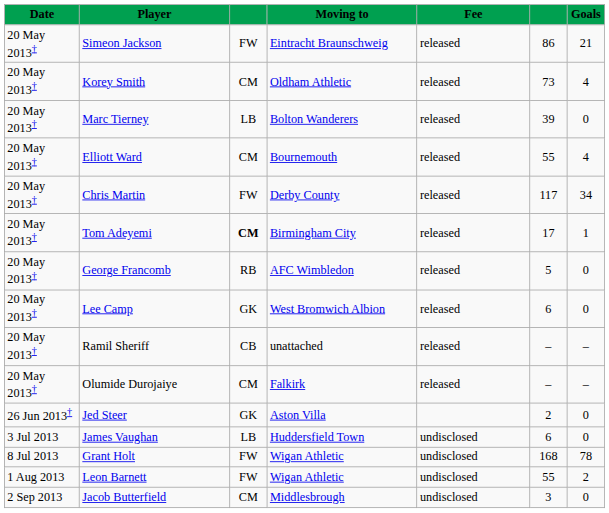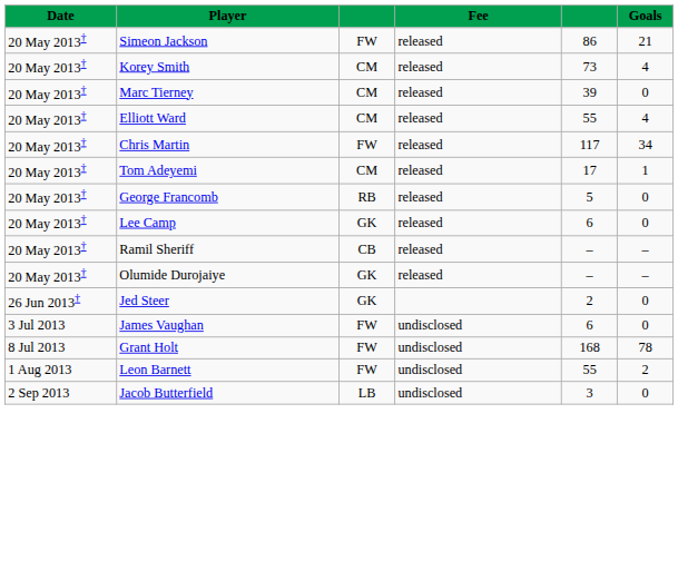 <table class="wikitable"  style="font-size:90%; width:80%;">
 <tr>
 <th style="background:#00a050; color:black; width:12.5%;">Date</th>
 <th style="background:#00a050; color:black; width:25%;">Player</th>
 <th style="background:#00a050; color:black; width:6.25%;"></th>
-<th style="background:#00a050; color:black; width:25%;">Moving to</th>
 <th style="background:#00a050; color:black; width:18.75%;">Fee</th>
 <th style="background:#00a050; color:black; width:6.25%;"></th>
 <th style="background:#00a050; color:black; width:6.25%;">Goals</th>
 </tr>
 <tr>
 <td>20 May 2013<sup><a href='#'>†</a></sup></td>
 <td><a href='#'>Simeon Jackson</a></td>
 <td style="text-align:center;">FW</td>
-<td><a href='#'>Eintracht Braunschweig</a></td>
 <td>released</td>
 <td style="text-align:center;">86</td>
 <td style="text-align:center;">21</td>
 </tr>
 <tr>
 <td>20 May 2013<sup><a href='#'>†</a></sup></td>
 <td><a href='#'>Korey Smith</a></td>
 <td style="text-align:center;">CM</td>
-<td><a href='#'>Oldham Athletic</a></td>
 <td>released</td>
 <td style="text-align:center;">73</td>
 <td style="text-align:center;">4</td>
 </tr>
 <tr>
 <td>20 May 2013<sup><a href='#'>†</a></sup></td>
 <td><a href='#'>Marc Tierney</a></td>
-<td style="text-align:center;">LB</td>
-<td><a href='#'>Bolton Wanderers</a></td>
+<td style="text-align:center;">CM</td>
 <td>released</td>
 <td style="text-align:center;">39</td>
 <td style="text-align:center;">0</td>
 </tr>
 <tr>
 <td>20 May 2013<sup><a href='#'>†</a></sup></td>
 <td><a href='#'>Elliott Ward</a></td>
 <td style="text-align:center;">CM</td>
-<td><a href='#'>Bournemouth</a></td>
 <td>released</td>
 <td style="text-align:center;">55</td>
 <td style="text-align:center;">4</td>
 </tr>
 <tr>
 <td>20 May 2013<sup><a href='#'>†</a></sup></td>
 <td><a href='#'>Chris Martin</a></td>
 <td style="text-align:center;">FW</td>
-<td><a href='#'>Derby County</a></td>
 <td>released</td>
 <td style="text-align:center;">117</td>
 <td style="text-align:center;">34</td>
 </tr>
 <tr>
 <td>20 May 2013<sup><a href='#'>†</a></sup></td>
 <td><a href='#'>Tom Adeyemi</a></td>
-<td style="text-align:center;"><strong>CM</strong></td>
-<td><a href='#'>Birmingham City</a></td>
+<td style="text-align:center;">CM</td>
 <td>released</td>
 <td style="text-align:center;">17</td>
 <td style="text-align:center;">1</td>
 </tr>
 <tr>
 <td>20 May 2013<sup><a href='#'>†</a></sup></td>
 <td><a href='#'>George Francomb</a></td>
 <td style="text-align:center;">RB</td>
-<td><a href='#'>AFC Wimbledon</a></td>
 <td>released</td>
 <td style="text-align:center;">5</td>
 <td style="text-align:center;">0</td>
 </tr>
 <tr>
 <td>20 May 2013<sup><a href='#'>†</a></sup></td>
 <td><a href='#'>Lee Camp</a></td>
 <td style="text-align:center;">GK</td>
-<td><a href='#'>West Bromwich Albion</a></td>
 <td>released</td>
 <td style="text-align:center;">6</td>
 <td style="text-align:center;">0</td>
 </tr>
 <tr>
 <td>20 May 2013<sup><a href='#'>†</a></sup></td>
 <td>Ramil Sheriff</td>
 <td style="text-align:center;">CB</td>
-<td>unattached</td>
 <td>released</td>
 <td style="text-align:center;">–</td>
 <td style="text-align:center;">–</td>
 </tr>
 <tr>
 <td>20 May 2013<sup><a href='#'>†</a></sup></td>
 <td>Olumide Durojaiye</td>
-<td style="text-align:center;">CM</td>
-<td><a href='#'>Falkirk</a></td>
+<td style="text-align:center;">GK</td>
 <td>released</td>
 <td style="text-align:center;">–</td>
 <td style="text-align:center;">–</td>
 </tr>
 <tr>
 <td>26 Jun 2013<sup><a href='#'>†</a></sup></td>
 <td><a href='#'>Jed Steer</a></td>
 <td style="text-align:center;">GK</td>
-<td><a href='#'>Aston Villa</a></td>
 <td></td>
 <td style="text-align:center;">2</td>
 <td style="text-align:center;">0</td>
 </tr>
 <tr>
 <td>3 Jul 2013</td>
 <td><a href='#'>James Vaughan</a></td>
-<td style="text-align:center;">LB</td>
-<td><a href='#'>Huddersfield Town</a></td>
+<td style="text-align:center;">FW</td>
 <td>undisclosed</td>
 <td style="text-align:center;">6</td>
 <td style="text-align:center;">0</td>
 </tr>
 <tr>
 <td>8 Jul 2013</td>
 <td><a href='#'>Grant Holt</a></td>
 <td style="text-align:center;">FW</td>
-<td><a href='#'>Wigan Athletic</a></td>
 <td>undisclosed</td>
 <td style="text-align:center;">168</td>
 <td style="text-align:center;">78</td>
 </tr>
 <tr>
 <td>1 Aug 2013</td>
 <td><a href='#'>Leon Barnett</a></td>
 <td style="text-align:center;">FW</td>
-<td><a href='#'>Wigan Athletic</a></td>
 <td>undisclosed</td>
 <td style="text-align:center;">55</td>
 <td style="text-align:center;">2</td>
 </tr>
 <tr>
 <td>2 Sep 2013</td>
 <td><a href='#'>Jacob Butterfield</a></td>
-<td style="text-align:center;">CM</td>
-<td><a href='#'>Middlesbrough</a></td>
+<td style="text-align:center;">LB</td>
 <td>undisclosed</td>
 <td style="text-align:center;">3</td>
 <td style="text-align:center;">0</td>
 </tr>
 </table>
